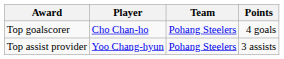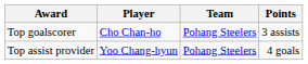 <table class="wikitable">
 <tr>
 <th>Award</th>
 <th>Player</th>
 <th>Team</th>
 <th>Points</th>
 </tr>
 <tr>
 <td>Top goalscorer</td>
 <td> <a href='#'>Cho Chan-ho</a></td>
 <td><a href='#'>Pohang Steelers</a></td>
-<td align="right">4 goals</td>
+<td align="right">3 assists</td>
 </tr>
 <tr>
 <td>Top assist provider</td>
 <td> <a href='#'>Yoo Chang-hyun</a></td>
 <td><a href='#'>Pohang Steelers</a></td>
-<td align="right">3 assists</td>
+<td align="right">4 goals</td>
 </tr>
 </table>
